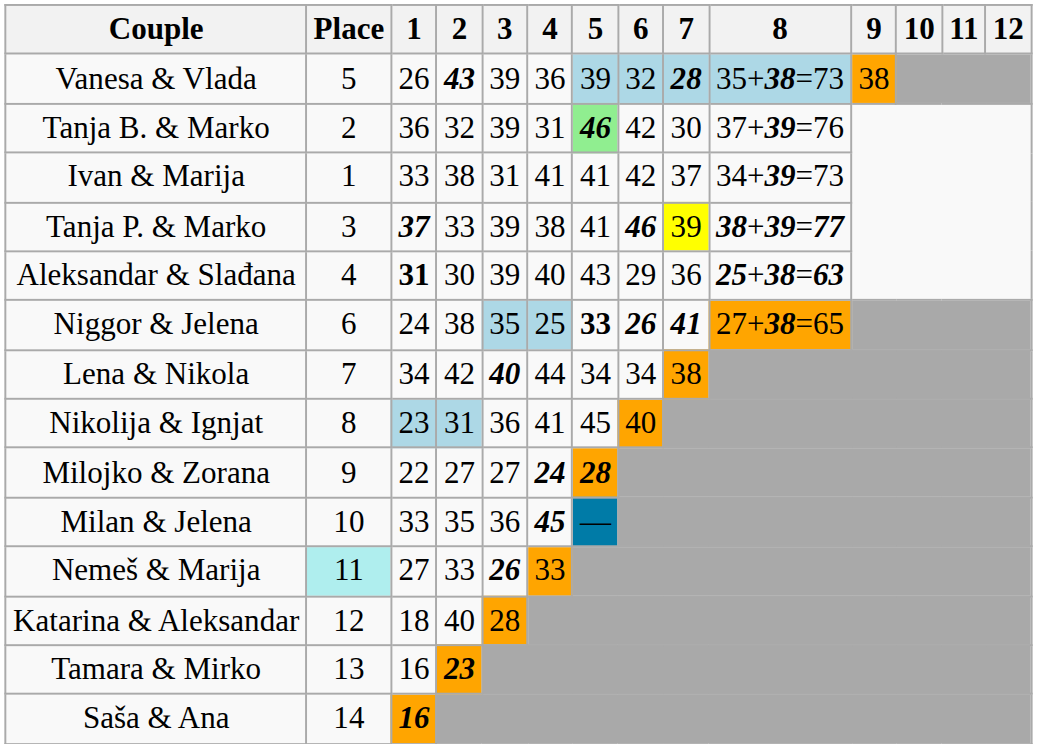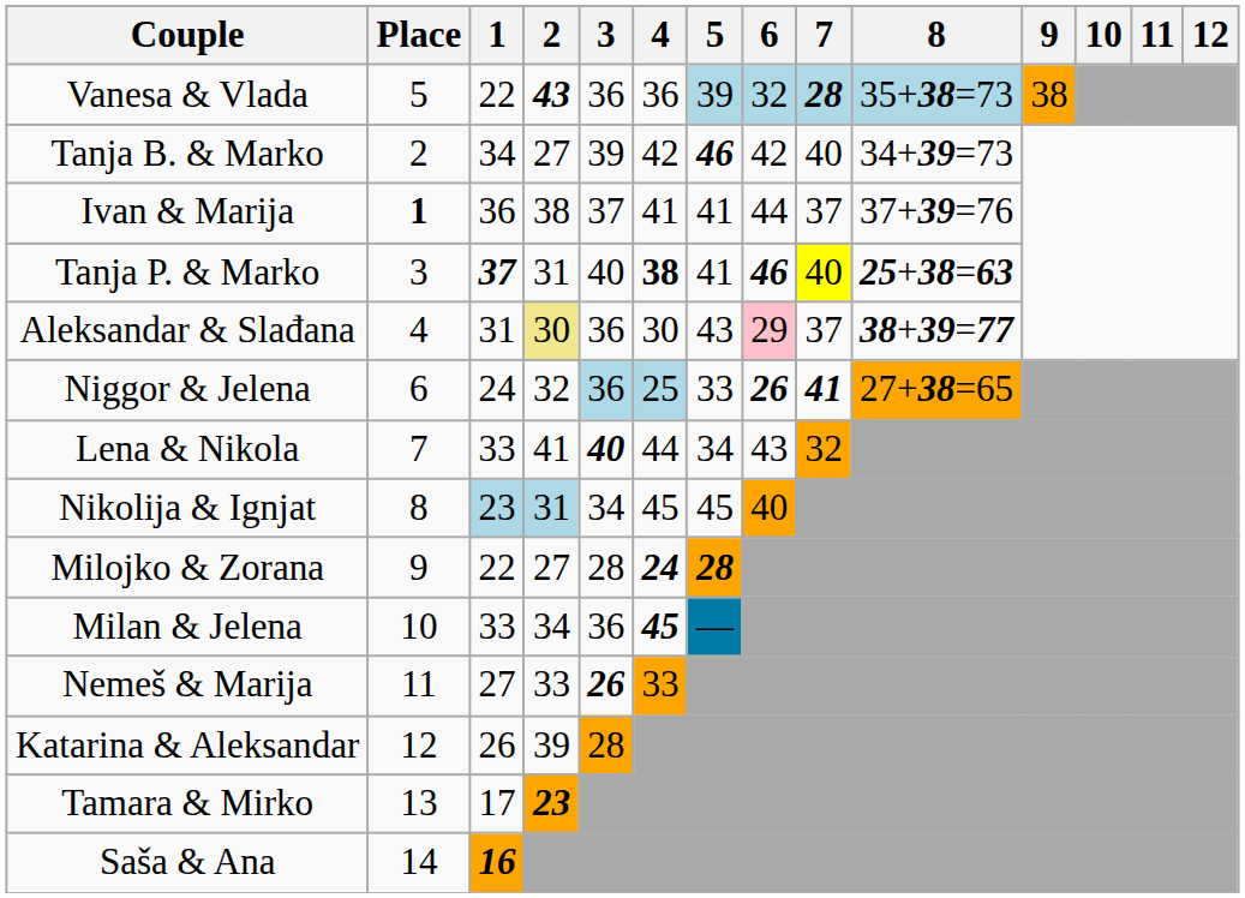 <table class="wikitable sortable"  style="margin:auto; text-align:center; white-space:nowrap; width:20%;">
 <tr>
 <th>Couple</th>
 <th>Place</th>
 <th>1</th>
 <th>2</th>
 <th>3</th>
 <th>4</th>
 <th>5</th>
 <th>6</th>
 <th>7</th>
 <th>8</th>
 <th colspan="2">9</th>
 <th>10</th>
 <th>11</th>
 <th>12</th>
 </tr>
 <tr>
 <td>Vanesa & Vlada</td>
 <td>5</td>
-<td>26</td>
+<td>22</td>
 <td><span><strong><em>43</em></strong></span></td>
-<td>39</td>
+<td>36</td>
 <td>36</td>
 <td style="background:lightblue;">39</td>
 <td style="background:lightblue;">32</td>
 <td style="background:lightblue;"><span><strong><em>28</em></strong></span></td>
 <td style="background:lightblue;">35+<span><strong><em>38</em></strong></span>=73</td>
 <td style="background:orange;">38</td>
 <td style="background:darkgrey;" colspan="4"></td>
 </tr>
 <tr>
 <td>Tanja B. & Marko</td>
 <td>2</td>
-<td>36</td>
-<td>32</td>
+<td>34</td>
+<td>27</td>
 <td>39</td>
-<td>31</td>
-<td style="background: lightgreen;"><span><strong><em>46</em></strong></span></td>
 <td>42</td>
-<td>30</td>
-<td>37+<span><strong><em>39</em></strong></span>=76</td>
+<td><span><strong><em>46</em></strong></span></td>
+<td>42</td>
+<td>40</td>
+<td>34+<span><strong><em>39</em></strong></span>=73</td>
 </tr>
 <tr>
 <td>Ivan & Marija</td>
-<td>1</td>
-<td>33</td>
+<td><strong>1</strong></td>
+<td>36</td>
 <td>38</td>
-<td>31</td>
+<td>37</td>
 <td>41</td>
 <td>41</td>
-<td>42</td>
+<td>44</td>
 <td>37</td>
-<td>34+<span><strong><em>39</em></strong></span>=73</td>
+<td>37+<span><strong><em>39</em></strong></span>=76</td>
 </tr>
 <tr>
 <td>Tanja P. & Marko</td>
 <td>3</td>
 <td><span><strong><em>37</em></strong></span></td>
-<td>33</td>
-<td>39</td>
-<td>38</td>
+<td>31</td>
+<td>40</td>
+<td><strong>38</strong></td>
 <td>41</td>
 <td><span><strong><em>46</em></strong></span></td>
-<td style="background:yellow;">39</td>
-<td><span><strong><em>38</em></strong></span>+<span><strong><em>39</em></strong></span>=<span><strong><em>77</em></strong></span></td>
+<td style="background:yellow;">40</td>
+<td><span><strong><em>25</em></strong></span>+<span><strong><em>38</em></strong></span>=<span><strong><em>63</em></strong></span></td>
 </tr>
 <tr>
 <td>Aleksandar & Slađana</td>
 <td>4</td>
-<td><strong>31</strong></td>
+<td>31</td>
+<td style="background: khaki;">30</td>
+<td>36</td>
 <td>30</td>
-<td>39</td>
-<td>40</td>
 <td>43</td>
-<td>29</td>
-<td>36</td>
-<td><span><strong><em>25</em></strong></span>+<span><strong><em>38</em></strong></span>=<span><strong><em>63</em></strong></span></td>
+<td style="background: pink;">29</td>
+<td>37</td>
+<td><span><strong><em>38</em></strong></span>+<span><strong><em>39</em></strong></span>=<span><strong><em>77</em></strong></span></td>
 </tr>
 <tr>
 <td>Niggor & Jelena</td>
 <td>6</td>
 <td>24</td>
-<td>38</td>
-<td style="background:lightblue;">35</td>
+<td>32</td>
+<td style="background:lightblue;">36</td>
 <td style="background:lightblue;">25</td>
-<td><strong>33</strong></td>
+<td>33</td>
 <td><span><strong><em>26</em></strong></span></td>
 <td><span><strong><em>41</em></strong></span></td>
 <td style="background:orange;">27+<span><strong><em>38</em></strong></span>=65</td>
 <td style="background:darkgrey;" colspan="6"></td>
 </tr>
 <tr>
 <td>Lena & Nikola</td>
 <td>7</td>
-<td>34</td>
-<td>42</td>
+<td>33</td>
+<td>41</td>
 <td><span><strong><em>40</em></strong></span></td>
 <td>44</td>
 <td>34</td>
-<td>34</td>
-<td style="background:orange;">38</td>
+<td>43</td>
+<td style="background:orange;">32</td>
 <td style="background:darkgrey;" colspan="7"></td>
 </tr>
 <tr>
 <td>Nikolija & Ignjat</td>
 <td>8</td>
 <td style="background:lightblue;">23</td>
 <td style="background:lightblue;">31</td>
-<td>36</td>
-<td>41</td>
+<td>34</td>
+<td>45</td>
 <td>45</td>
 <td style="background:orange;">40</td>
 <td style="background:darkgrey;" colspan="7"></td>
 </tr>
 <tr>
 <td>Milojko & Zorana</td>
 <td>9</td>
 <td>22</td>
 <td>27</td>
-<td>27</td>
+<td>28</td>
 <td><span><strong><em>24</em></strong></span></td>
 <td style="background:orange;"><span><strong><em>28</em></strong></span></td>
 <td style="background:darkgrey;" colspan="8"></td>
 </tr>
 <tr>
 <td>Milan & Jelena</td>
 <td>10</td>
 <td>33</td>
-<td>35</td>
+<td>34</td>
 <td>36</td>
 <td><span><strong><em>45</em></strong></span></td>
 <td style="background:#007BA7;">—</td>
 <td style="background:darkgrey;" colspan="9"></td>
 </tr>
 <tr>
 <td>Nemeš & Marija</td>
-<td style="background: paleturquoise;">11</td>
+<td>11</td>
 <td>27</td>
 <td>33</td>
 <td><span><strong><em>26</em></strong></span></td>
 <td style="background:orange;">33</td>
 <td style="background:darkgrey;" colspan="9"></td>
 </tr>
 <tr>
 <td>Katarina & Aleksandar</td>
 <td>12</td>
-<td>18</td>
-<td>40</td>
+<td>26</td>
+<td>39</td>
 <td style="background:orange;">28</td>
 <td style="background:darkgrey;" colspan="10"></td>
 </tr>
 <tr>
 <td>Tamara & Mirko</td>
 <td>13</td>
-<td>16</td>
+<td>17</td>
 <td style="background:orange;"><span><strong><em>23</em></strong></span></td>
 <td style="background:darkgrey;" colspan="11"></td>
 </tr>
 <tr>
 <td>Saša & Ana</td>
 <td>14</td>
 <td style="background:orange;"><span><strong><em>16</em></strong></span></td>
 <td style="background:darkgrey;" colspan="12"></td>
 </tr>
 </table>
